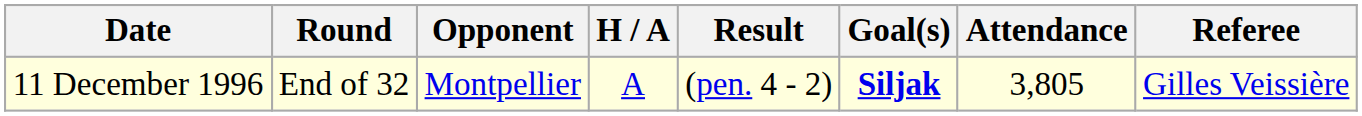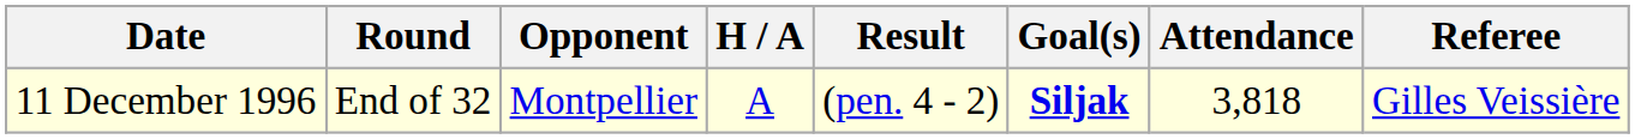 <table class="wikitable" style="text-align:center">
 <tr>
 <th class="wikitable">Date</th>
 <th>Round</th>
 <th>Opponent</th>
 <th>H / A</th>
 <th>Result</th>
 <th>Goal(s)</th>
 <th>Attendance</th>
 <th>Referee</th>
 </tr>
 <tr style="background:#ffd;">
 <td>11 December 1996</td>
 <td>End of 32</td>
 <td><a href='#'>Montpellier</a></td>
 <td><a href='#'>A</a></td>
 <td> (<a href='#'>pen.</a> 4 - 2)</td>
 <td><strong><a href='#'>Siljak</a> </strong></td>
-<td>3,805</td>
+<td>3,818</td>
 <td><a href='#'>Gilles Veissière</a></td>
 </tr>
 </table>
